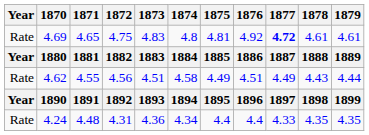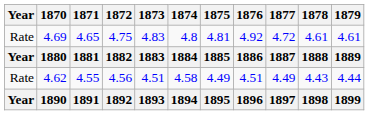 <table class="wikitable " style="text-align:right">
 <tr>
 <th>Year</th>
 <th>1870</th>
 <th>1871</th>
 <th>1872</th>
 <th>1873</th>
 <th>1874</th>
 <th>1875</th>
 <th>1876</th>
 <th>1877</th>
 <th>1878</th>
 <th>1879</th>
 </tr>
 <tr>
 <td>Rate</td>
 <td style="text-align:right; color:blue;">4.69</td>
 <td style="text-align:right; color:blue;">4.65</td>
 <td style="text-align:right; color:blue;">4.75</td>
 <td style="text-align:right; color:blue;">4.83</td>
 <td style="text-align:right; color:blue;">4.8</td>
 <td style="text-align:right; color:blue;">4.81</td>
 <td style="text-align:right; color:blue;">4.92</td>
-<td style="text-align:right; color:blue;"><strong>4.72</strong></td>
+<td style="text-align:right; color:blue;">4.72</td>
 <td style="text-align:right; color:blue;">4.61</td>
 <td style="text-align:right; color:blue;">4.61</td>
 </tr>
 <tr>
 <th>Year</th>
 <th>1880</th>
 <th>1881</th>
 <th>1882</th>
 <th>1883</th>
 <th>1884</th>
 <th>1885</th>
 <th>1886</th>
 <th>1887</th>
 <th>1888</th>
 <th>1889</th>
 </tr>
 <tr>
 <td>Rate</td>
 <td style="text-align:right; color:blue;">4.62</td>
 <td style="text-align:right; color:blue;">4.55</td>
 <td style="text-align:right; color:blue;">4.56</td>
 <td style="text-align:right; color:blue;">4.51</td>
 <td style="text-align:right; color:blue;">4.58</td>
 <td style="text-align:right; color:blue;">4.49</td>
 <td style="text-align:right; color:blue;">4.51</td>
 <td style="text-align:right; color:blue;">4.49</td>
 <td style="text-align:right; color:blue;">4.43</td>
 <td style="text-align:right; color:blue;">4.44</td>
 </tr>
 <tr>
 <th>Year</th>
 <th>1890</th>
 <th>1891</th>
 <th>1892</th>
 <th>1893</th>
 <th>1894</th>
 <th>1895</th>
 <th>1896</th>
 <th>1897</th>
 <th>1898</th>
 <th>1899</th>
 </tr>
-<tr>
-<td>Rate</td>
-<td style="text-align:right; color:blue;">4.24</td>
-<td style="text-align:right; color:blue;">4.48</td>
-<td style="text-align:right; color:blue;">4.31</td>
-<td style="text-align:right; color:blue;">4.36</td>
-<td style="text-align:right; color:blue;">4.34</td>
-<td style="text-align:right; color:blue;">4.4</td>
-<td style="text-align:right; color:blue;">4.4</td>
-<td style="text-align:right; color:blue;">4.33</td>
-<td style="text-align:right; color:blue;">4.35</td>
-<td style="text-align:right; color:blue;">4.35</td>
-</tr>
 </table>
